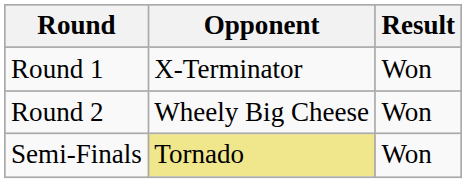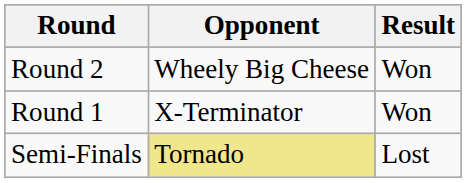 <table class="wikitable">
 <tr>
 <th>Round</th>
 <th>Opponent</th>
 <th>Result</th>
 </tr>
 <tr>
+<td>Round 2</td>
+<td>Wheely Big Cheese</td>
+<td>Won</td>
+</tr>
+<tr>
 <td>Round 1</td>
 <td>X-Terminator</td>
 <td>Won</td>
 </tr>
 <tr>
-<td>Round 2</td>
-<td>Wheely Big Cheese</td>
-<td>Won</td>
-</tr>
-<tr>
 <td>Semi-Finals</td>
 <td style="background: khaki;">Tornado</td>
-<td>Won</td>
+<td>Lost</td>
 </tr>
 </table>
